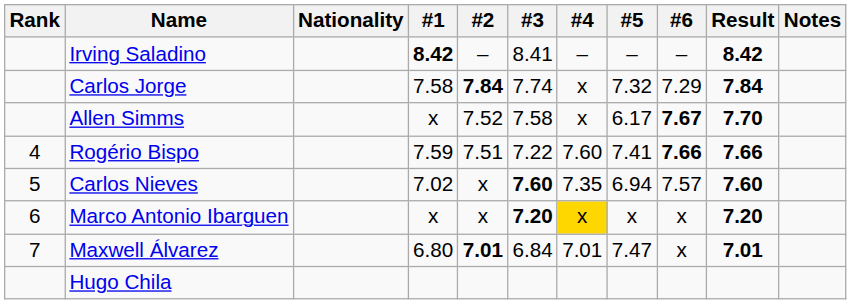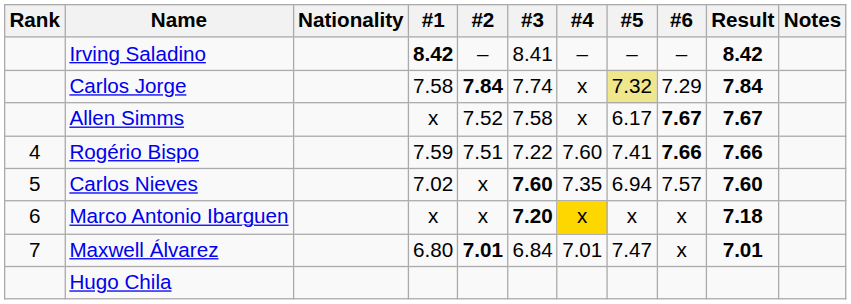 <table class="wikitable sortable" style="text-align:center">
 <tr>
 <th>Rank</th>
 <th>Name</th>
 <th>Nationality</th>
 <th>#1</th>
 <th>#2</th>
 <th>#3</th>
 <th>#4</th>
 <th>#5</th>
 <th>#6</th>
 <th>Result</th>
 <th>Notes</th>
 </tr>
 <tr>
 <td></td>
 <td align=left><a href='#'>Irving Saladino</a></td>
 <td align=left></td>
 <td><strong>8.42</strong></td>
 <td>–</td>
 <td>8.41</td>
 <td>–</td>
 <td>–</td>
 <td>–</td>
 <td><strong>8.42</strong></td>
 <td></td>
 </tr>
 <tr>
 <td></td>
 <td align=left><a href='#'>Carlos Jorge</a></td>
 <td align=left></td>
 <td>7.58</td>
 <td><strong>7.84</strong></td>
 <td>7.74</td>
 <td>x</td>
-<td>7.32</td>
+<td style="background: khaki;">7.32</td>
 <td>7.29</td>
 <td><strong>7.84</strong></td>
 <td></td>
 </tr>
 <tr>
 <td></td>
 <td align=left><a href='#'>Allen Simms</a></td>
 <td align=left></td>
 <td>x</td>
 <td>7.52</td>
 <td>7.58</td>
 <td>x</td>
 <td>6.17</td>
 <td><strong>7.67</strong></td>
-<td><strong>7.70</strong></td>
+<td><strong>7.67</strong></td>
 <td></td>
 </tr>
 <tr>
 <td>4</td>
 <td align=left><a href='#'>Rogério Bispo</a></td>
 <td align=left></td>
 <td>7.59</td>
 <td>7.51</td>
 <td>7.22</td>
 <td>7.60</td>
 <td>7.41</td>
 <td><strong>7.66</strong></td>
 <td><strong>7.66</strong></td>
 <td></td>
 </tr>
 <tr>
 <td>5</td>
 <td align=left><a href='#'>Carlos Nieves</a></td>
 <td align=left></td>
 <td>7.02</td>
 <td>x</td>
 <td><strong>7.60</strong></td>
 <td>7.35</td>
 <td>6.94</td>
 <td>7.57</td>
 <td><strong>7.60</strong></td>
 <td></td>
 </tr>
 <tr>
 <td>6</td>
 <td align=left><a href='#'>Marco Antonio Ibarguen</a></td>
 <td align=left></td>
 <td>x</td>
 <td>x</td>
 <td><strong>7.20</strong></td>
 <td style="background: gold;">x</td>
 <td>x</td>
 <td>x</td>
-<td><strong>7.20</strong></td>
+<td><strong>7.18</strong></td>
 <td></td>
 </tr>
 <tr>
 <td>7</td>
 <td align=left><a href='#'>Maxwell Álvarez</a></td>
 <td align=left></td>
 <td>6.80</td>
 <td><strong>7.01</strong></td>
 <td>6.84</td>
 <td>7.01</td>
 <td>7.47</td>
 <td>x</td>
 <td><strong>7.01</strong></td>
 <td></td>
 </tr>
 <tr>
 <td></td>
 <td align=left><a href='#'>Hugo Chila</a></td>
 <td align=left></td>
 <td></td>
 <td></td>
 <td></td>
 <td></td>
 <td></td>
 <td></td>
 <td><strong></strong></td>
 <td></td>
 </tr>
 </table>
